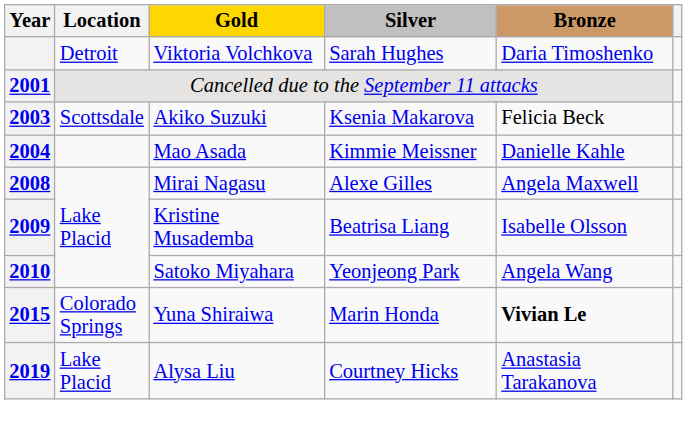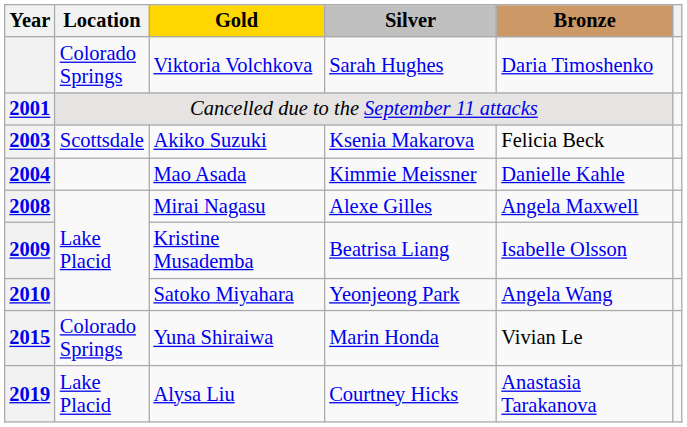 <table class="wikitable unsortable" style="text-align:left; width:85%">
 <tr>
 <th scope="col" style="text-align:center">Year</th>
 <th scope="col" style="text-align:center">Location</th>
 <td scope="col" style="text-align:center; width:30%; background:gold"><strong>Gold</strong></td>
 <td scope="col" style="text-align:center; width:30%; background:silver"><strong>Silver</strong></td>
 <td scope="col" style="text-align:center; width:30%; background:#c96"><strong>Bronze</strong></td>
 <th scope="col" style="text-align:center"></th>
 </tr>
 <tr>
 <th scope="row" style="text-align:left"></th>
-<td><a href='#'>Detroit</a></td>
+<td><a href='#'>Colorado Springs</a></td>
 <td> <a href='#'>Viktoria Volchkova</a></td>
 <td> <a href='#'>Sarah Hughes</a></td>
 <td> <a href='#'>Daria Timoshenko</a></td>
 <td></td>
 </tr>
 <tr>
 <th scope="row" style="text-align:left"><a href='#'>2001</a></th>
 <td colspan="4" align="center" bgcolor="e5e4e2"><em>Cancelled due to the <a href='#'>September 11 attacks</a></em></td>
 <td></td>
 </tr>
 <tr>
 <th scope="row" style="text-align:left"><a href='#'>2003</a></th>
 <td><a href='#'>Scottsdale</a></td>
 <td> <a href='#'>Akiko Suzuki</a></td>
 <td> <a href='#'>Ksenia Makarova</a></td>
 <td> Felicia Beck</td>
 <td></td>
 </tr>
 <tr>
 <th scope="row" style="text-align:left"><a href='#'>2004</a></th>
 <td></td>
 <td> <a href='#'>Mao Asada</a></td>
 <td> <a href='#'>Kimmie Meissner</a></td>
 <td> <a href='#'>Danielle Kahle</a></td>
 <td></td>
 </tr>
 <tr>
 <th scope="row" style="text-align:left"><a href='#'>2008</a></th>
 <td rowspan="3"><a href='#'>Lake Placid</a></td>
 <td> <a href='#'>Mirai Nagasu</a></td>
 <td> <a href='#'>Alexe Gilles</a></td>
 <td> <a href='#'>Angela Maxwell</a></td>
 <td></td>
 </tr>
 <tr>
 <th scope="row" style="text-align:left"><a href='#'>2009</a></th>
 <td> <a href='#'>Kristine Musademba</a></td>
 <td> <a href='#'>Beatrisa Liang</a></td>
 <td> <a href='#'>Isabelle Olsson</a></td>
 <td></td>
 </tr>
 <tr>
 <th scope="row" style="text-align:left"><a href='#'>2010</a></th>
 <td> <a href='#'>Satoko Miyahara</a></td>
 <td> <a href='#'>Yeonjeong Park</a></td>
 <td> <a href='#'>Angela Wang</a></td>
 <td></td>
 </tr>
 <tr>
 <th scope="row" style="text-align:left"><a href='#'>2015</a></th>
 <td><a href='#'>Colorado Springs</a></td>
 <td> <a href='#'>Yuna Shiraiwa</a></td>
 <td> <a href='#'>Marin Honda</a></td>
-<td><strong> Vivian Le</strong></td>
+<td> Vivian Le</td>
 <td></td>
 </tr>
 <tr>
 <th scope="row" style="text-align:left"><a href='#'>2019</a></th>
 <td><a href='#'>Lake Placid</a></td>
 <td> <a href='#'>Alysa Liu</a></td>
 <td> <a href='#'>Courtney Hicks</a></td>
 <td> <a href='#'>Anastasia Tarakanova</a></td>
 <td></td>
 </tr>
 </table>
